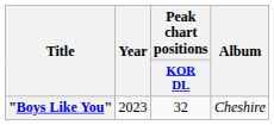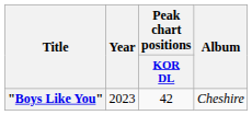 <table class="wikitable plainrowheaders" style="text-align:center">
 <tr>
 <th scope="col" rowspan="2">Title</th>
 <th scope="col" rowspan="2">Year</th>
 <th scope="col" colspan="1">Peak chart positions</th>
 <th scope="col" rowspan="2">Album</th>
 </tr>
 <tr>
 <th scope="col" style="width:2.8em;font-size:90%"><a href='#'>KOR<br>DL</a><br></th>
 </tr>
 <tr>
 <th scope="row">"<a href='#'>Boys Like You</a>"</th>
 <td>2023</td>
-<td>32</td>
+<td>42</td>
 <td><em>Cheshire</em></td>
 </tr>
 </table>
